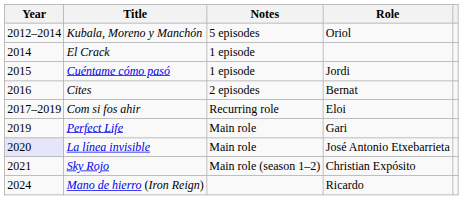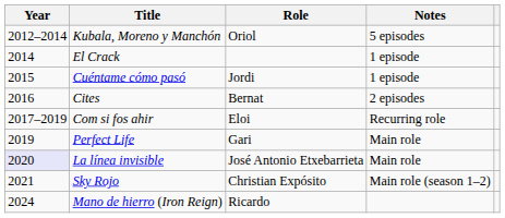 <table class="wikitable sortable">
 <tr>
 <th>Year</th>
 <th>Title</th>
+<th>Role</th>
 <th class="unsortable">Notes</th>
-<th>Role</th>
 <th class="unsortable"></th>
 </tr>
 <tr>
 <td>2012–2014</td>
 <td><em>Kubala, Moreno y Manchón</em></td>
+<td>Oriol</td>
 <td>5 episodes</td>
-<td>Oriol</td>
 <td></td>
 </tr>
 <tr>
 <td>2014</td>
 <td><em>El Crack</em></td>
+<td></td>
 <td>1 episode</td>
-<td></td>
 <td></td>
 </tr>
 <tr>
 <td>2015</td>
 <td><em><a href='#'>Cuéntame cómo pasó</a></em></td>
+<td>Jordi</td>
 <td>1 episode</td>
-<td>Jordi</td>
 <td></td>
 </tr>
 <tr>
 <td>2016</td>
 <td><em>Cites</em></td>
+<td>Bernat</td>
 <td>2 episodes</td>
-<td>Bernat</td>
 <td></td>
 </tr>
 <tr>
 <td>2017–2019</td>
 <td><em>Com si fos ahir</em></td>
+<td>Eloi</td>
 <td>Recurring role</td>
-<td>Eloi</td>
 <td></td>
 </tr>
 <tr>
 <td>2019</td>
 <td><em><a href='#'>Perfect Life</a></em></td>
+<td>Gari</td>
 <td>Main role</td>
-<td>Gari</td>
 <td></td>
 </tr>
 <tr>
 <td style="background: lavender;">2020</td>
 <td><em><a href='#'>La línea invisible</a></em></td>
+<td>José Antonio Etxebarrieta</td>
 <td>Main role</td>
-<td>José Antonio Etxebarrieta</td>
 <td></td>
 </tr>
 <tr>
 <td>2021</td>
 <td><em><a href='#'>Sky Rojo</a></em></td>
+<td>Christian Expósito</td>
 <td>Main role (season 1–2)</td>
-<td>Christian Expósito</td>
 <td></td>
 </tr>
 <tr>
 <td>2024</td>
 <td><em><a href='#'>Mano de hierro</a></em> (<em>Iron Reign</em>)</td>
+<td>Ricardo</td>
 <td></td>
-<td>Ricardo</td>
 <td></td>
 </tr>
 </table>
